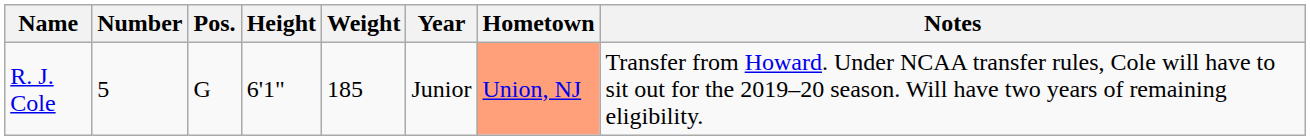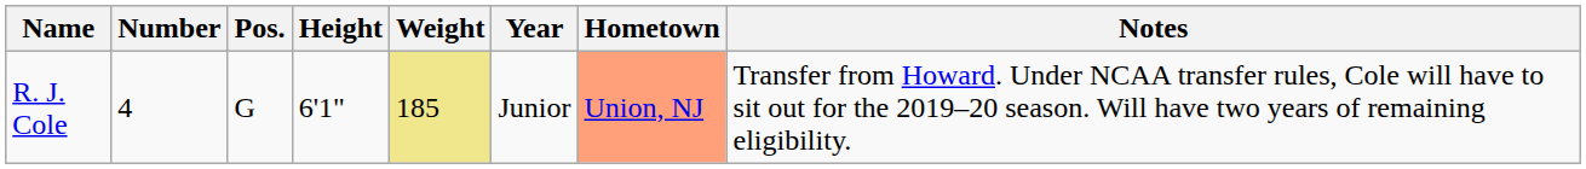 <table class="wikitable sortable">
 <tr>
 <th>Name</th>
 <th>Number</th>
 <th>Pos.</th>
 <th>Height</th>
 <th>Weight</th>
 <th>Year</th>
 <th>Hometown</th>
 <th class="unsortable">Notes</th>
 </tr>
 <tr>
 <td><a href='#'>R. J. Cole</a></td>
-<td>5</td>
+<td>4</td>
 <td>G</td>
 <td>6'1"</td>
-<td>185</td>
+<td style="background: khaki;">185</td>
 <td>Junior</td>
 <td style="background: lightsalmon;"><a href='#'>Union, NJ</a></td>
 <td>Transfer from <a href='#'>Howard</a>. Under NCAA transfer rules, Cole will have to sit out for the 2019–20 season. Will have two years of remaining eligibility.</td>
 </tr>
 </table>
